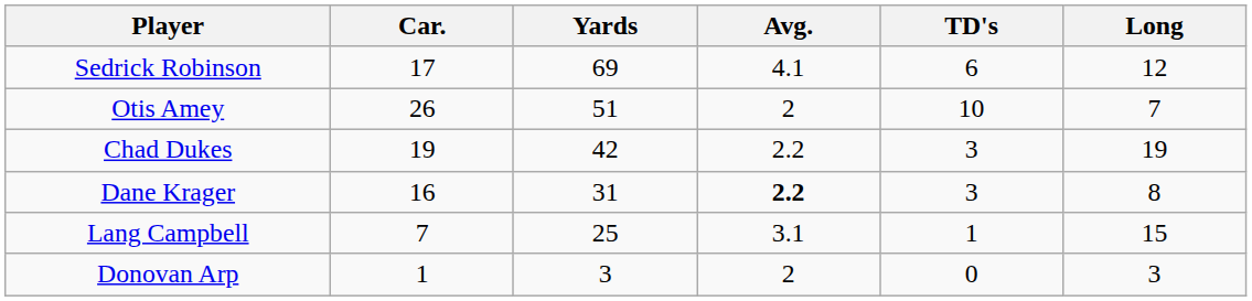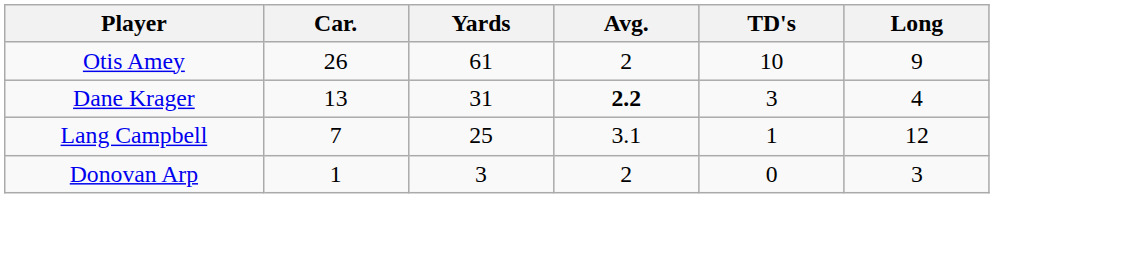 <table class="wikitable sortable">
 <tr>
 <th bgcolor="#DDDDFF" width="16%">Player</th>
 <th bgcolor="#DDDDFF" width="9%">Car.</th>
 <th bgcolor="#DDDDFF" width="9%">Yards</th>
 <th bgcolor="#DDDDFF" width="9%">Avg.</th>
 <th bgcolor="#DDDDFF" width="9%">TD's</th>
 <th bgcolor="#DDDDFF" width="9%">Long</th>
 </tr>
 <tr align="center">
-<td><a href='#'>Sedrick Robinson</a></td>
-<td>17</td>
-<td>69</td>
-<td>4.1</td>
-<td>6</td>
-<td>12</td>
-</tr>
-<tr align="center">
 <td><a href='#'>Otis Amey</a></td>
 <td>26</td>
-<td>51</td>
+<td>61</td>
 <td>2</td>
 <td>10</td>
-<td>7</td>
-</tr>
-<tr align="center">
-<td><a href='#'>Chad Dukes</a></td>
-<td>19</td>
-<td>42</td>
-<td>2.2</td>
-<td>3</td>
-<td>19</td>
+<td>9</td>
 </tr>
 <tr align="center">
 <td><a href='#'>Dane Krager</a></td>
-<td>16</td>
+<td>13</td>
 <td>31</td>
 <td><strong>2.2</strong></td>
 <td>3</td>
-<td>8</td>
+<td>4</td>
 </tr>
 <tr align="center">
 <td><a href='#'>Lang Campbell</a></td>
 <td>7</td>
 <td>25</td>
 <td>3.1</td>
 <td>1</td>
-<td>15</td>
+<td>12</td>
 </tr>
 <tr align="center">
 <td><a href='#'>Donovan Arp</a></td>
 <td>1</td>
 <td>3</td>
 <td>2</td>
 <td>0</td>
 <td>3</td>
 </tr>
 </table>
